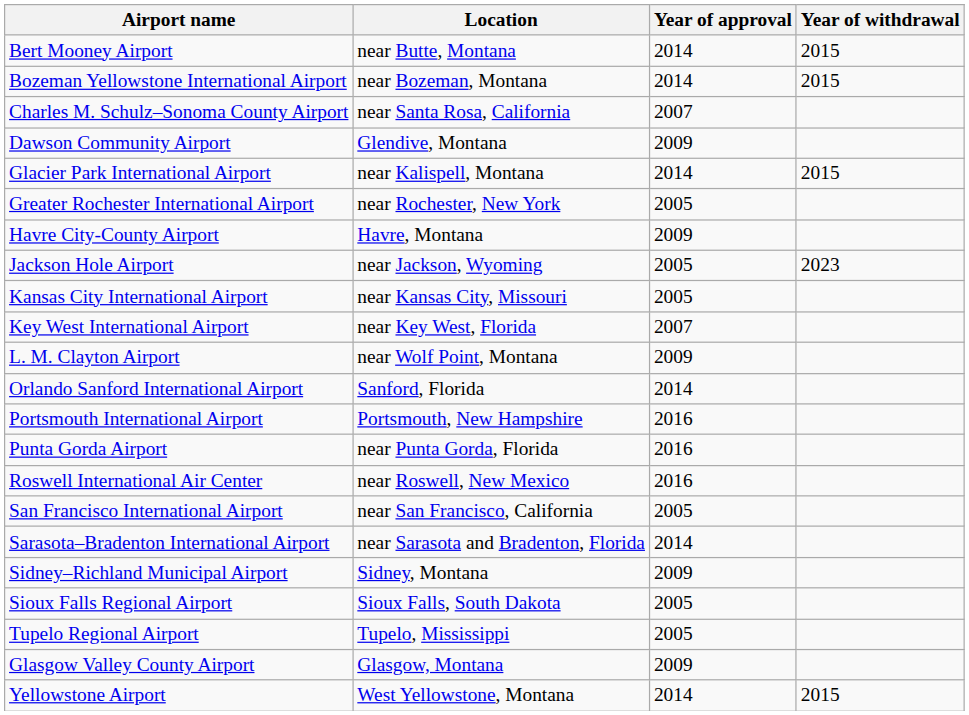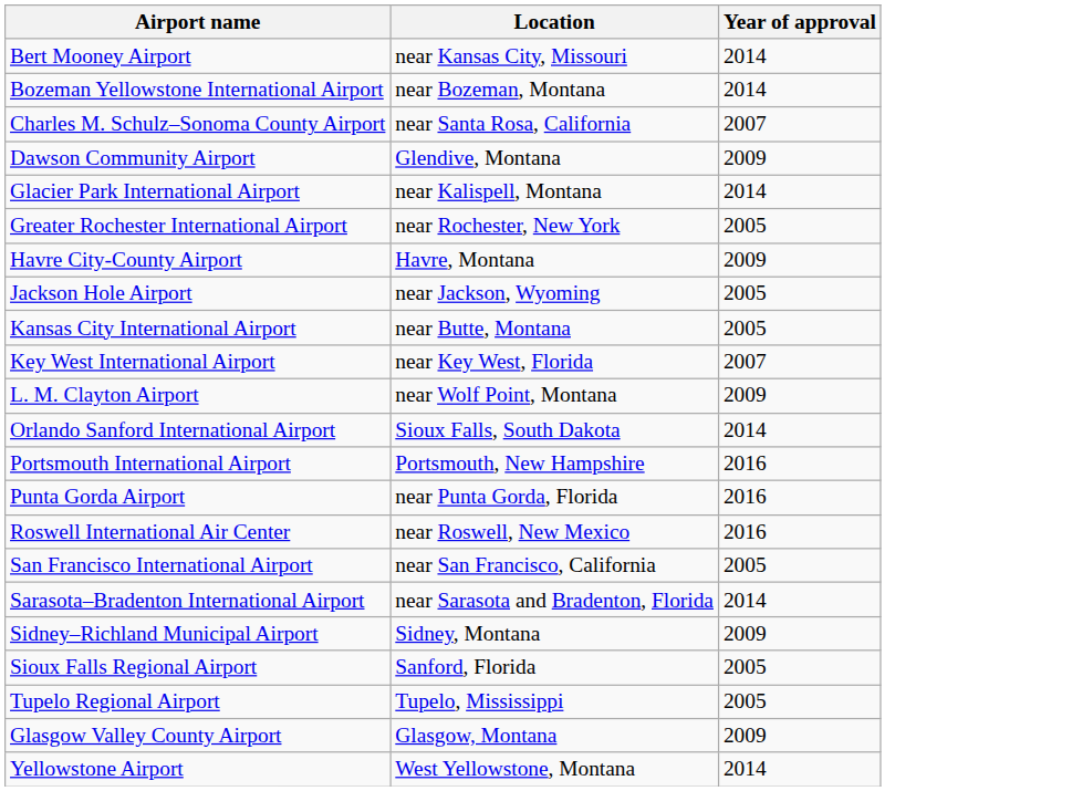 <table class="sortable wikitable">
 <tr>
 <th>Airport name</th>
 <th>Location</th>
 <th>Year of approval</th>
-<th>Year of withdrawal</th>
 </tr>
 <tr>
 <td><a href='#'>Bert Mooney Airport</a></td>
-<td>near <a href='#'>Butte</a>, <a href='#'>Montana</a></td>
+<td>near <a href='#'>Kansas City</a>, <a href='#'>Missouri</a></td>
 <td>2014</td>
-<td>2015</td>
 </tr>
 <tr>
 <td><a href='#'>Bozeman Yellowstone International Airport</a></td>
 <td>near <a href='#'>Bozeman</a>, Montana</td>
 <td>2014</td>
-<td>2015</td>
 </tr>
 <tr>
 <td><a href='#'>Charles M. Schulz–Sonoma County Airport</a></td>
 <td>near <a href='#'>Santa Rosa</a>, <a href='#'>California</a></td>
 <td>2007</td>
-<td></td>
 </tr>
 <tr>
 <td><a href='#'>Dawson Community Airport</a></td>
 <td><a href='#'>Glendive</a>, Montana</td>
 <td>2009</td>
-<td></td>
 </tr>
 <tr>
 <td><a href='#'>Glacier Park International Airport</a></td>
 <td>near <a href='#'>Kalispell</a>, Montana</td>
 <td>2014</td>
-<td>2015</td>
 </tr>
 <tr>
 <td><a href='#'>Greater Rochester International Airport</a></td>
 <td>near <a href='#'>Rochester</a>, <a href='#'>New York</a></td>
 <td>2005</td>
-<td></td>
 </tr>
 <tr>
 <td><a href='#'>Havre City-County Airport</a></td>
 <td><a href='#'>Havre</a>, Montana</td>
 <td>2009</td>
-<td></td>
 </tr>
 <tr>
 <td><a href='#'>Jackson Hole Airport</a></td>
 <td>near <a href='#'>Jackson</a>, <a href='#'>Wyoming</a></td>
 <td>2005</td>
-<td>2023</td>
 </tr>
 <tr>
 <td><a href='#'>Kansas City International Airport</a></td>
-<td>near <a href='#'>Kansas City</a>, <a href='#'>Missouri</a></td>
+<td>near <a href='#'>Butte</a>, <a href='#'>Montana</a></td>
 <td>2005</td>
-<td></td>
 </tr>
 <tr>
 <td><a href='#'>Key West International Airport</a></td>
 <td>near <a href='#'>Key West</a>, <a href='#'>Florida</a></td>
 <td>2007</td>
-<td></td>
 </tr>
 <tr>
 <td><a href='#'>L. M. Clayton Airport</a></td>
 <td>near <a href='#'>Wolf Point</a>, Montana</td>
 <td>2009</td>
-<td></td>
 </tr>
 <tr>
 <td><a href='#'>Orlando Sanford International Airport</a></td>
-<td><a href='#'>Sanford</a>, Florida</td>
+<td><a href='#'>Sioux Falls</a>, <a href='#'>South Dakota</a></td>
 <td>2014</td>
-<td></td>
 </tr>
 <tr>
 <td><a href='#'>Portsmouth International Airport</a></td>
 <td><a href='#'>Portsmouth</a>, <a href='#'>New Hampshire</a></td>
 <td>2016</td>
-<td></td>
 </tr>
 <tr>
 <td><a href='#'>Punta Gorda Airport</a></td>
 <td>near <a href='#'>Punta Gorda</a>, Florida</td>
 <td>2016</td>
-<td></td>
 </tr>
 <tr>
 <td><a href='#'>Roswell International Air Center</a></td>
 <td>near <a href='#'>Roswell</a>, <a href='#'>New Mexico</a></td>
 <td>2016</td>
-<td></td>
 </tr>
 <tr>
 <td><a href='#'>San Francisco International Airport</a></td>
 <td>near <a href='#'>San Francisco</a>, California</td>
 <td>2005</td>
-<td></td>
 </tr>
 <tr>
 <td><a href='#'>Sarasota–Bradenton International Airport</a></td>
 <td>near <a href='#'>Sarasota</a> and <a href='#'>Bradenton</a>, <a href='#'>Florida</a></td>
 <td>2014</td>
-<td></td>
 </tr>
 <tr>
 <td><a href='#'>Sidney–Richland Municipal Airport</a></td>
 <td><a href='#'>Sidney</a>, Montana</td>
 <td>2009</td>
-<td></td>
 </tr>
 <tr>
 <td><a href='#'>Sioux Falls Regional Airport</a></td>
-<td><a href='#'>Sioux Falls</a>, <a href='#'>South Dakota</a></td>
+<td><a href='#'>Sanford</a>, Florida</td>
 <td>2005</td>
-<td></td>
 </tr>
 <tr>
 <td><a href='#'>Tupelo Regional Airport</a></td>
 <td><a href='#'>Tupelo</a>, <a href='#'>Mississippi</a></td>
 <td>2005</td>
-<td></td>
 </tr>
 <tr>
 <td><a href='#'>Glasgow Valley County Airport</a></td>
 <td><a href='#'>Glasgow, Montana</a></td>
 <td>2009</td>
-<td></td>
 </tr>
 <tr>
 <td><a href='#'>Yellowstone Airport</a></td>
 <td><a href='#'>West Yellowstone</a>, Montana</td>
 <td>2014</td>
-<td>2015</td>
 </tr>
 </table>
